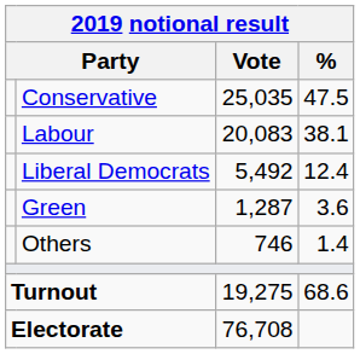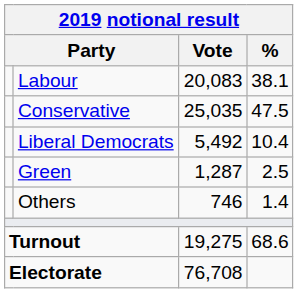 <table class="wikitable">
 <tr>
 <th colspan="4"><a href='#'>2019</a> <a href='#'>notional result</a></th>
 </tr>
 <tr>
 <th bgcolor="#DDDDFF" width="130px" colspan="2">Party</th>
 <th bgcolor="#DDDDFF" width="50px">Vote</th>
 <th bgcolor="#DDDDFF" width="30px">%</th>
 </tr>
 <tr>
 <td></td>
+<td><a href='#'>Labour</a></td>
+<td align=right>20,083</td>
+<td align=right>38.1</td>
+</tr>
+<tr>
+<td></td>
 <td><a href='#'>Conservative</a></td>
 <td align=right>25,035</td>
 <td align=right>47.5</td>
 </tr>
 <tr>
 <td></td>
-<td><a href='#'>Labour</a></td>
-<td align=right>20,083</td>
-<td align=right>38.1</td>
-</tr>
-<tr>
-<td></td>
 <td><a href='#'>Liberal Democrats</a></td>
 <td align=right>5,492</td>
-<td align=right>12.4</td>
+<td align=right>10.4</td>
 </tr>
 <tr>
 <td></td>
 <td><a href='#'>Green</a></td>
 <td align=right>1,287</td>
-<td align=right>3.6</td>
+<td align=right>2.5</td>
 </tr>
 <tr>
 <td></td>
 <td>Others</td>
 <td align=right>746</td>
 <td align=right>1.4</td>
 </tr>
 <tr>
 <td colspan="4" bgcolor="#EAECF0"></td>
 </tr>
 <tr>
 <td colspan="2"><strong>Turnout</strong></td>
 <td align=right>19,275</td>
 <td align=right>68.6</td>
 </tr>
 <tr>
 <td colspan="2"><strong>Electorate</strong></td>
 <td align=right>76,708</td>
 </tr>
 </table>
